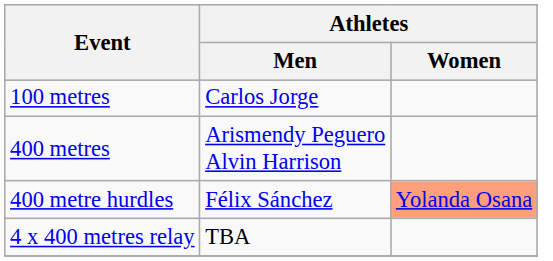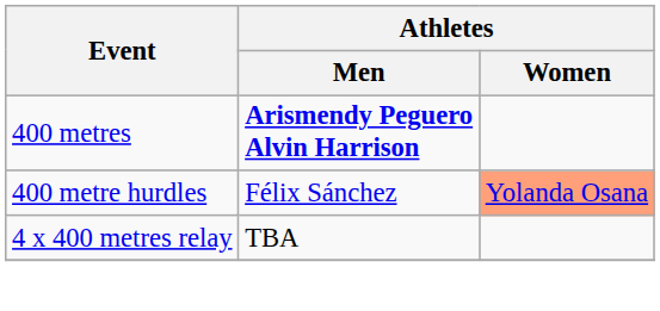 <table class=wikitable style="font-size:90%">
 <tr>
 <th rowspan=2>Event</th>
 <th colspan=2>Athletes</th>
 </tr>
 <tr>
 <th>Men</th>
 <th>Women</th>
 </tr>
 <tr>
-<td><a href='#'>100 metres</a></td>
-<td><a href='#'>Carlos Jorge</a></td>
-<td></td>
-</tr>
-<tr>
 <td><a href='#'>400 metres</a></td>
-<td><a href='#'>Arismendy Peguero</a> <br> <a href='#'>Alvin Harrison</a></td>
+<td><strong><a href='#'>Arismendy Peguero</a> <br> <a href='#'>Alvin Harrison</a></strong></td>
 <td></td>
 </tr>
 <tr>
 <td><a href='#'>400 metre hurdles</a></td>
 <td><a href='#'>Félix Sánchez</a></td>
 <td style="background: lightsalmon;"><a href='#'>Yolanda Osana</a></td>
 </tr>
 <tr>
 <td><a href='#'>4 x 400 metres relay</a></td>
 <td>TBA</td>
 <td></td>
 </tr>
 <tr>
 </tr>
 </table>
